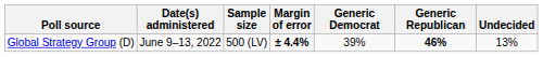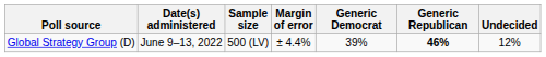 <table class="wikitable" style="font-size:90%;text-align:center;">
 <tr style="vertical-align:bottom">
 <th>Poll source</th>
 <th>Date(s)<br>administered</th>
 <th>Sample<br>size</th>
 <th>Margin<br>of error</th>
 <th style="width:100px;">Generic<br>Democrat</th>
 <th style="width:100px;">Generic<br>Republican</th>
 <th>Undecided</th>
 </tr>
 <tr>
 <td style="text-align:left;"><a href='#'>Global Strategy Group</a> (D)</td>
 <td>June 9–13, 2022</td>
 <td>500 (LV)</td>
-<td><strong>± 4.4%</strong></td>
+<td>± 4.4%</td>
 <td>39%</td>
 <td><strong>46%</strong></td>
-<td>13%</td>
+<td>12%</td>
 </tr>
 </table>
